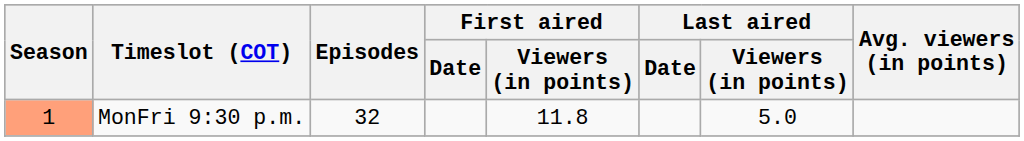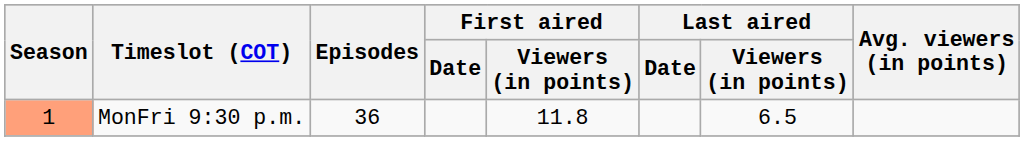 <table class="wikitable" style="text-align: center">
 <tr>
 <th scope="col" rowspan="2">Season</th>
 <th scope="col" rowspan="2">Timeslot (<a href='#'>COT</a>)</th>
 <th scope="col" rowspan="2">Episodes</th>
 <th scope="col" colspan="2">First aired</th>
 <th scope="col" colspan="2">Last aired</th>
 <th scope="col" rowspan="2">Avg. viewers<br>(in points)</th>
 </tr>
 <tr>
 <th scope="col">Date</th>
 <th scope="col">Viewers<br>(in points)</th>
 <th scope="col">Date</th>
 <th scope="col">Viewers<br>(in points)</th>
 </tr>
 <tr>
 <td rowspan="1" style="background: lightsalmon;">1</td>
 <td rowspan="2">MonFri 9:30 p.m.</td>
-<td>32</td>
+<td>36</td>
 <td></td>
 <td>11.8</td>
 <td></td>
-<td>5.0</td>
+<td>6.5</td>
 <td>  </td>
 </tr>
 </table>
